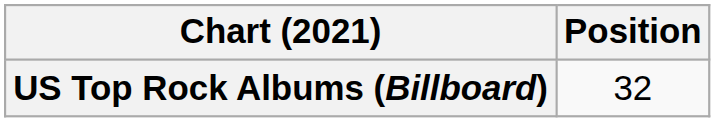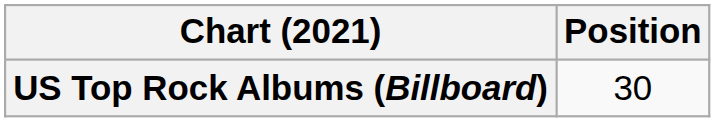 <table class="wikitable plainrowheaders" style="text-align:center">
 <tr>
 <th scope="col">Chart (2021)</th>
 <th scope="col">Position</th>
 </tr>
 <tr>
 <th scope="row">US Top Rock Albums (<em>Billboard</em>)</th>
-<td>32</td>
+<td>30</td>
 </tr>
 </table>
